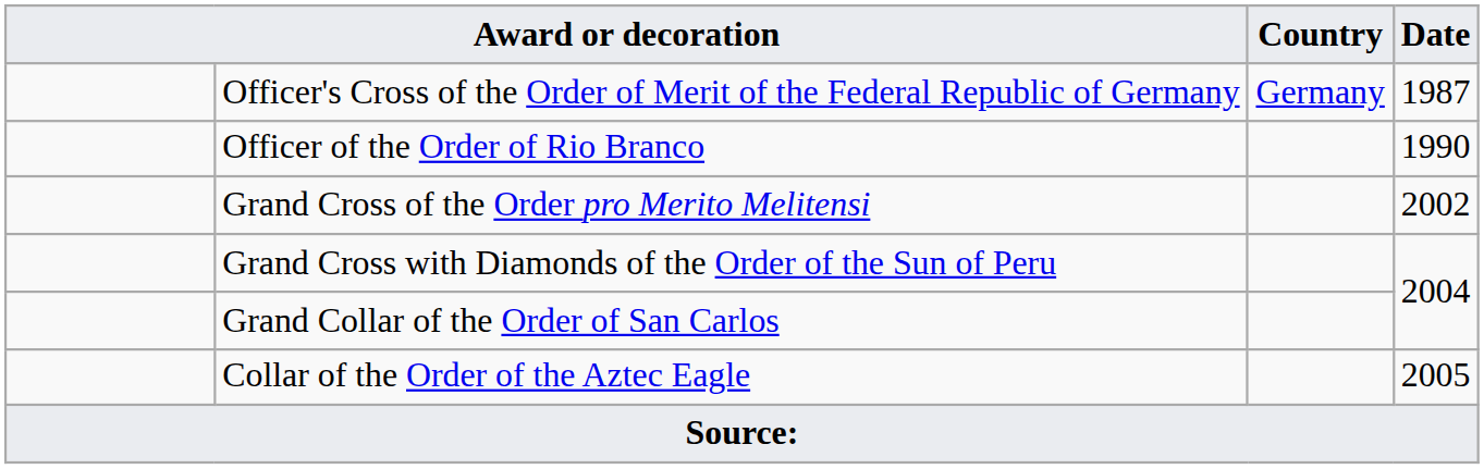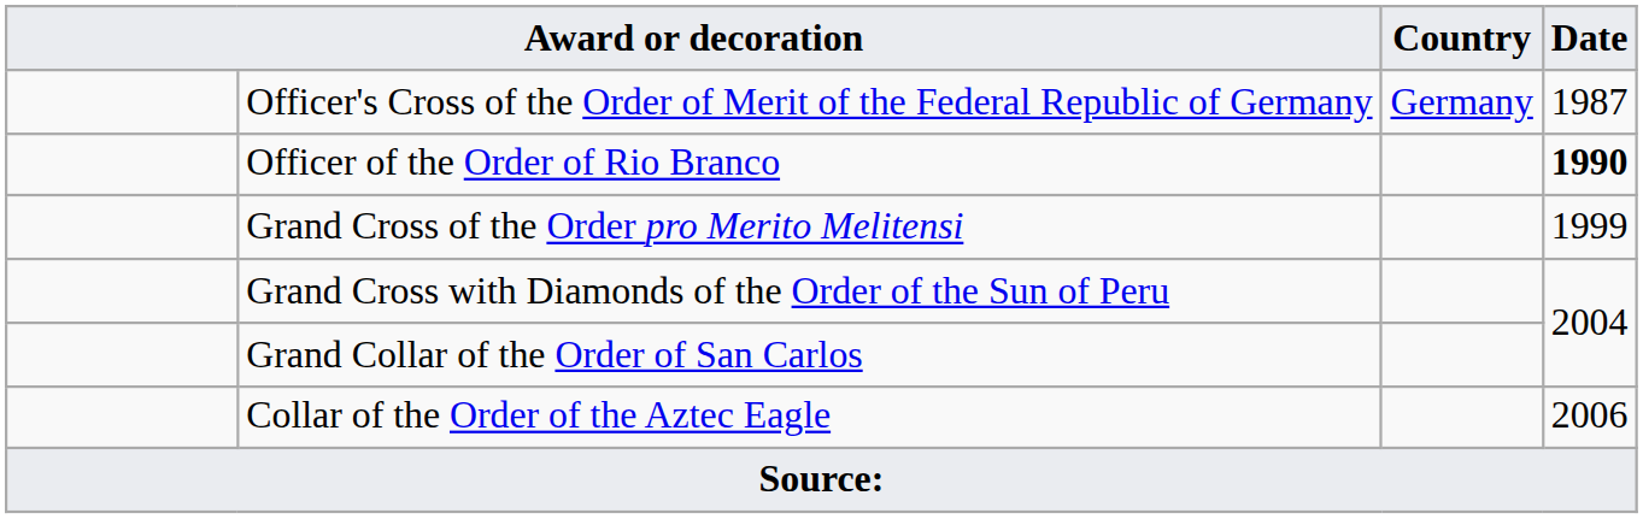 <table class="wikitable" style="font-size:90%; text-align:center;">
 <tr>
 <th style="background-color:#EAECF0;" colspan=2>Award or decoration</th>
 <th style="background-color:#EAECF0;">Country</th>
 <th style="background-color:#EAECF0;">Date</th>
 </tr>
 <tr>
 <td style="width:80px;"></td>
 <td style="text-align:left;">Officer's Cross of the <a href='#'>Order of Merit of the Federal Republic of Germany</a></td>
 <td style="text-align:left;"> <a href='#'>Germany</a></td>
 <td>1987</td>
 </tr>
 <tr>
 <td style="width:80px;"></td>
 <td style="text-align:left;">Officer of the <a href='#'>Order of Rio Branco</a></td>
 <td style="text-align:left;"></td>
-<td>1990</td>
+<td><strong>1990</strong></td>
 </tr>
 <tr>
 <td style="width:80px;"></td>
 <td style="text-align:left;">Grand Cross of the <a href='#'>Order <em>pro Merito Melitensi</em></a></td>
 <td style="text-align:left;"></td>
-<td>2002</td>
+<td>1999</td>
 </tr>
 <tr>
 <td style="width:80px;"></td>
 <td style="text-align:left;">Grand Cross with Diamonds of the <a href='#'>Order of the Sun of Peru</a></td>
 <td style="text-align:left;"></td>
 <td rowspan="2">2004</td>
 </tr>
 <tr>
 <td style="width:80px;"></td>
 <td style="text-align:left;">Grand Collar of the <a href='#'>Order of San Carlos</a></td>
 <td style="text-align:left;"></td>
 </tr>
 <tr>
 <td style="width:80px;"></td>
 <td style="text-align:left;">Collar of the <a href='#'>Order of the Aztec Eagle</a></td>
 <td style="text-align:left;"></td>
-<td>2005</td>
+<td>2006</td>
 </tr>
 <tr>
 <td style="background-color:#EAECF0;" colspan=4><strong>Source:</strong> </td>
 </tr>
 </table>
